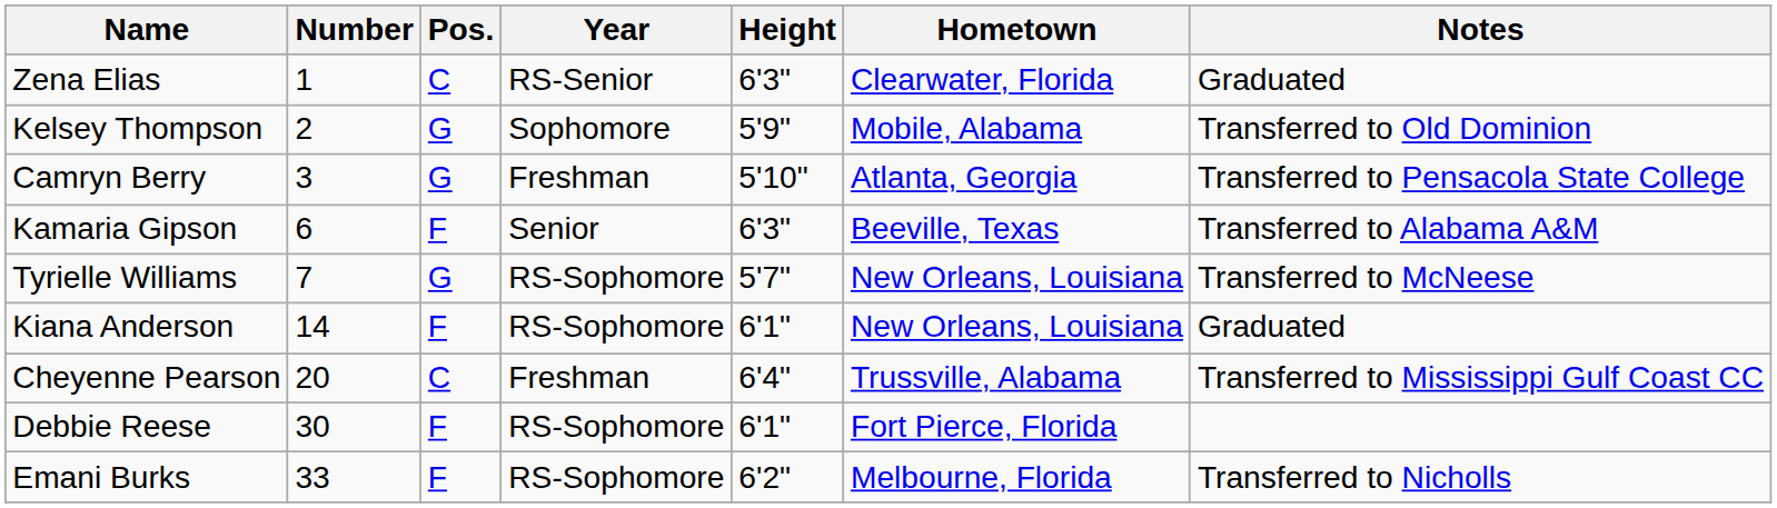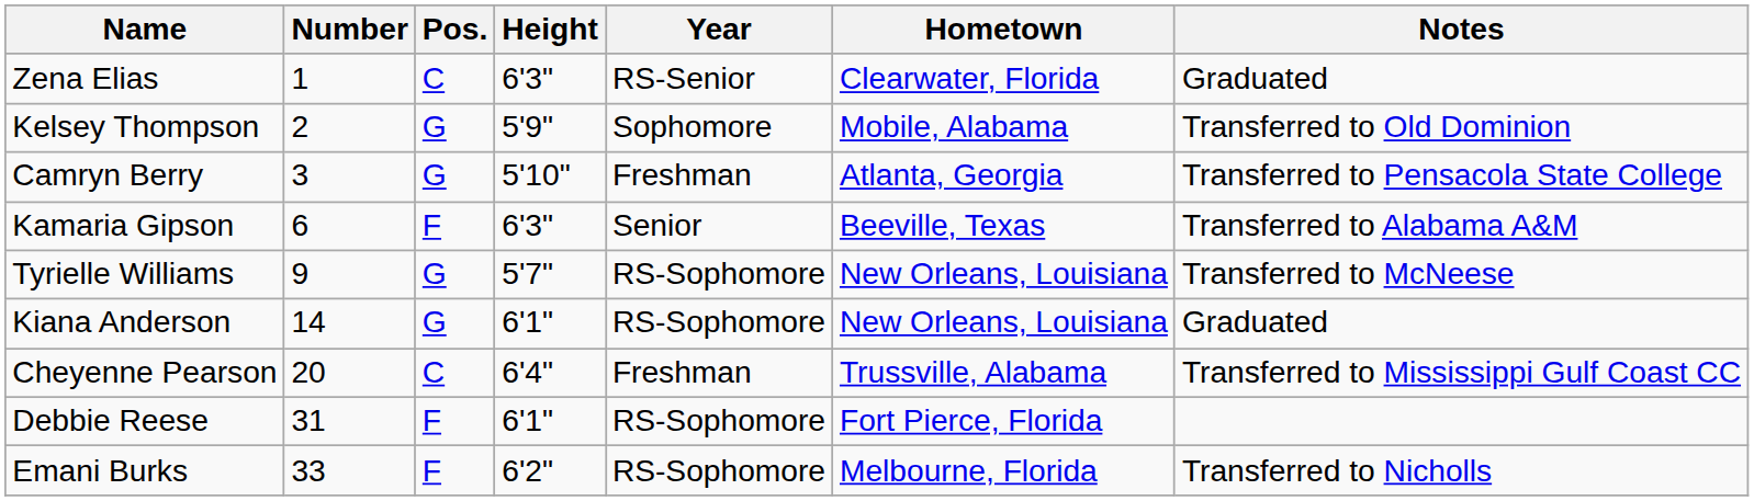 <table class="wikitable sortable" border="1">
 <tr>
 <th>Name</th>
 <th>Number</th>
 <th>Pos.</th>
+<th>Height</th>
 <th>Year</th>
-<th>Height</th>
 <th>Hometown</th>
 <th class="wikitable">Notes</th>
 </tr>
 <tr>
 <td>Zena Elias</td>
 <td>1</td>
 <td><a href='#'>C</a></td>
+<td>6'3"</td>
 <td>RS-Senior</td>
-<td>6'3"</td>
 <td><a href='#'>Clearwater, Florida</a></td>
 <td>Graduated</td>
 </tr>
 <tr>
 <td>Kelsey Thompson</td>
 <td>2</td>
 <td><a href='#'>G</a></td>
+<td>5'9"</td>
 <td>Sophomore</td>
-<td>5'9"</td>
 <td><a href='#'>Mobile, Alabama</a></td>
 <td>Transferred to <a href='#'>Old Dominion</a></td>
 </tr>
 <tr>
 <td>Camryn Berry</td>
 <td>3</td>
 <td><a href='#'>G</a></td>
+<td>5'10"</td>
 <td>Freshman</td>
-<td>5'10"</td>
 <td><a href='#'>Atlanta, Georgia</a></td>
 <td>Transferred to <a href='#'>Pensacola State College</a></td>
 </tr>
 <tr>
 <td>Kamaria Gipson</td>
 <td>6</td>
 <td><a href='#'>F</a></td>
+<td>6'3"</td>
 <td>Senior</td>
-<td>6'3"</td>
 <td><a href='#'>Beeville, Texas</a></td>
 <td>Transferred to <a href='#'>Alabama A&M</a></td>
 </tr>
 <tr>
 <td>Tyrielle Williams</td>
-<td>7</td>
+<td>9</td>
 <td><a href='#'>G</a></td>
+<td>5'7"</td>
 <td>RS-Sophomore</td>
-<td>5'7"</td>
 <td><a href='#'>New Orleans, Louisiana</a></td>
 <td>Transferred to <a href='#'>McNeese</a></td>
 </tr>
 <tr>
 <td>Kiana Anderson</td>
 <td>14</td>
-<td><a href='#'>F</a></td>
+<td><a href='#'>G</a></td>
+<td>6'1"</td>
 <td>RS-Sophomore</td>
-<td>6'1"</td>
 <td><a href='#'>New Orleans, Louisiana</a></td>
 <td>Graduated</td>
 </tr>
 <tr>
 <td>Cheyenne Pearson</td>
 <td>20</td>
 <td><a href='#'>C</a></td>
+<td>6'4"</td>
 <td>Freshman</td>
-<td>6'4"</td>
 <td><a href='#'>Trussville, Alabama</a></td>
 <td>Transferred to <a href='#'>Mississippi Gulf Coast CC</a></td>
 </tr>
 <tr>
 <td>Debbie Reese</td>
-<td>30</td>
+<td>31</td>
 <td><a href='#'>F</a></td>
+<td>6'1"</td>
 <td>RS-Sophomore</td>
-<td>6'1"</td>
 <td><a href='#'>Fort Pierce, Florida</a></td>
 <td></td>
 </tr>
 <tr>
 <td>Emani Burks</td>
 <td>33</td>
 <td><a href='#'>F</a></td>
+<td>6'2"</td>
 <td>RS-Sophomore</td>
-<td>6'2"</td>
 <td><a href='#'>Melbourne, Florida</a></td>
 <td>Transferred to <a href='#'>Nicholls</a></td>
 </tr>
 </table>
